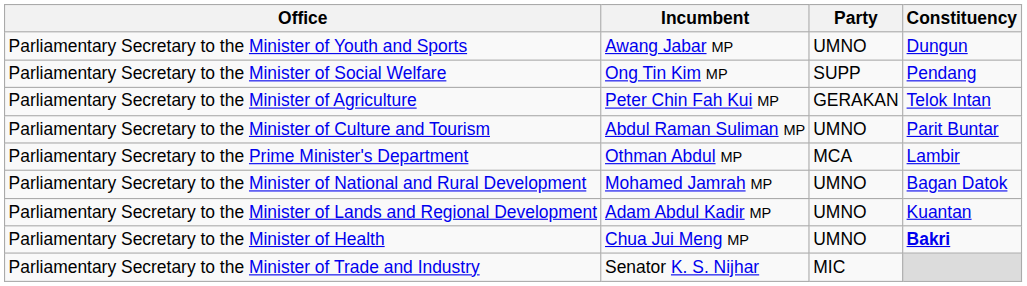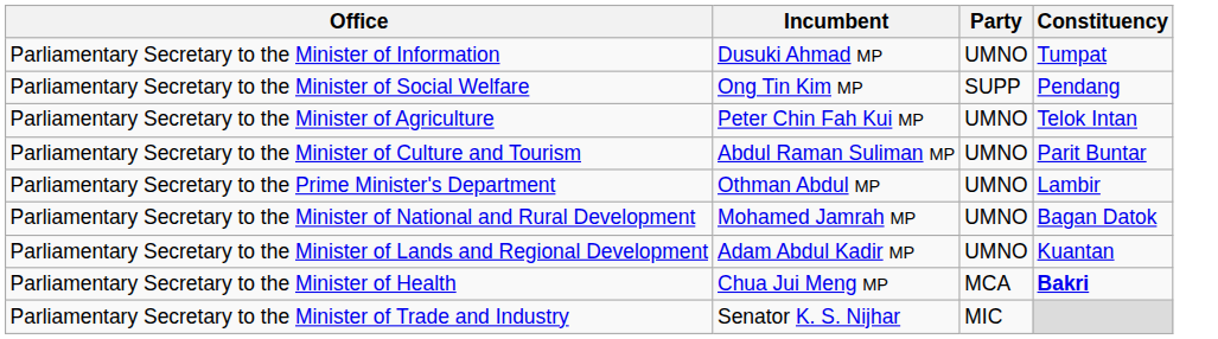 <table class="sortable wikitable">
 <tr>
 <th>Office</th>
 <th>Incumbent</th>
 <th>Party</th>
 <th>Constituency</th>
 </tr>
 <tr>
-<td>Parliamentary Secretary to the <a href='#'>Minister of Youth and Sports</a></td>
-<td><a href='#'>Awang Jabar</a> <small>MP</small></td>
+<td>Parliamentary Secretary to the <a href='#'>Minister of Information</a></td>
+<td><a href='#'>Dusuki Ahmad</a> <small>MP</small></td>
 <td>UMNO</td>
-<td><a href='#'>Dungun</a></td>
+<td><a href='#'>Tumpat</a></td>
 </tr>
 <tr>
 <td>Parliamentary Secretary to the <a href='#'>Minister of Social Welfare</a></td>
 <td><a href='#'>Ong Tin Kim</a> <small>MP</small></td>
 <td>SUPP</td>
 <td><a href='#'>Pendang</a></td>
 </tr>
 <tr>
 <td>Parliamentary Secretary to the <a href='#'>Minister of Agriculture</a></td>
 <td><a href='#'>Peter Chin Fah Kui</a> <small>MP</small></td>
-<td>GERAKAN</td>
+<td>UMNO</td>
 <td><a href='#'>Telok Intan</a></td>
 </tr>
 <tr>
 <td>Parliamentary Secretary to the <a href='#'>Minister of Culture and Tourism</a></td>
 <td><a href='#'>Abdul Raman Suliman</a> <small>MP</small></td>
 <td>UMNO</td>
 <td><a href='#'>Parit Buntar</a></td>
 </tr>
 <tr>
 <td>Parliamentary Secretary to the <a href='#'>Prime Minister's Department</a></td>
 <td><a href='#'>Othman Abdul</a> <small>MP</small></td>
-<td>MCA</td>
+<td>UMNO</td>
 <td><a href='#'>Lambir</a></td>
 </tr>
 <tr>
 <td>Parliamentary Secretary to the <a href='#'>Minister of National and Rural Development</a></td>
 <td><a href='#'>Mohamed Jamrah</a> <small>MP</small></td>
 <td>UMNO</td>
 <td><a href='#'>Bagan Datok</a></td>
 </tr>
 <tr>
 <td>Parliamentary Secretary to the <a href='#'>Minister of Lands and Regional Development</a></td>
 <td><a href='#'>Adam Abdul Kadir</a> <small>MP</small></td>
 <td>UMNO</td>
 <td><a href='#'>Kuantan</a></td>
 </tr>
 <tr>
 <td>Parliamentary Secretary to the <a href='#'>Minister of Health</a></td>
 <td><a href='#'>Chua Jui Meng</a> <small>MP</small></td>
-<td>UMNO</td>
+<td>MCA</td>
 <td><strong><a href='#'>Bakri</a></strong></td>
 </tr>
 <tr>
 <td>Parliamentary Secretary to the <a href='#'>Minister of Trade and Industry</a></td>
 <td>Senator <a href='#'>K. S. Nijhar</a></td>
 <td>MIC</td>
 <td bgcolor=dcdcdc></td>
 </tr>
 </table>
